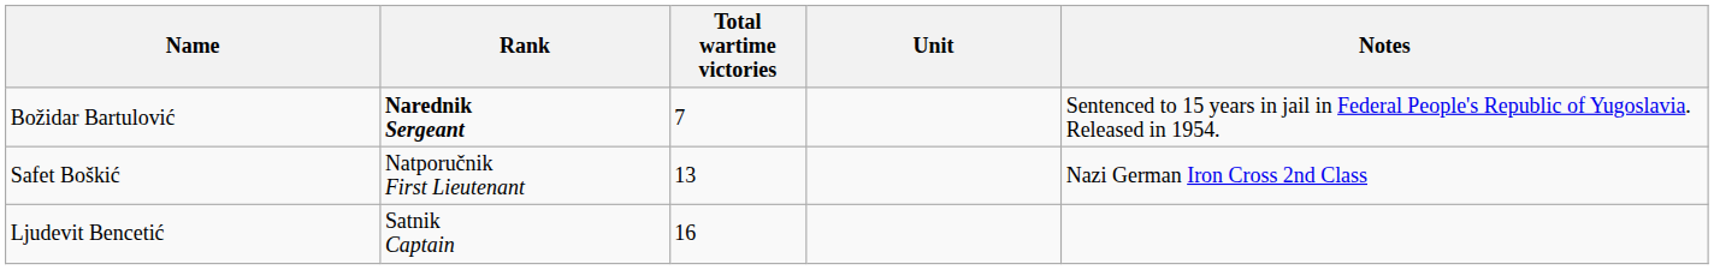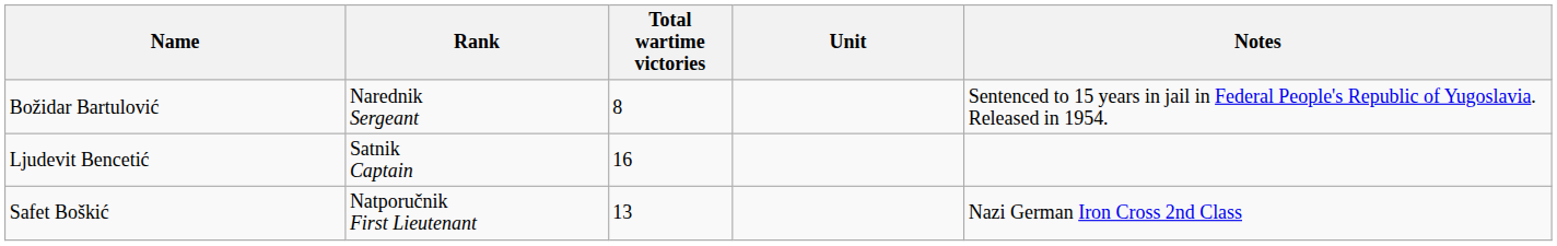 <table class="wikitable" style="width:100%;">
 <tr>
 <th width="22%">Name</th>
 <th width="17%">Rank</th>
 <th width="8%">Total wartime victories</th>
 <th width="15%">Unit</th>
 <th width="38%">Notes</th>
 </tr>
 <tr>
 <td>Božidar Bartulović</td>
-<td><strong>Narednik<br><em>Sergeant</em></strong></td>
-<td>7</td>
+<td>Narednik<br><em>Sergeant</em></td>
+<td>8</td>
 <td></td>
 <td>Sentenced to 15 years in jail in <a href='#'>Federal People's Republic of Yugoslavia</a>. Released in 1954.</td>
+</tr>
+<tr>
+<td>Ljudevit Bencetić</td>
+<td>Satnik<br><em>Captain</em></td>
+<td>16</td>
+<td></td>
+<td></td>
 </tr>
 <tr>
 <td>Safet Boškić</td>
 <td>Natporučnik<br><em>First Lieutenant</em></td>
 <td>13</td>
 <td></td>
 <td>Nazi German <a href='#'>Iron Cross 2nd Class</a></td>
 </tr>
-<tr>
-<td>Ljudevit Bencetić</td>
-<td>Satnik<br><em>Captain</em></td>
-<td>16</td>
-<td></td>
-<td></td>
-</tr>
 </table>
